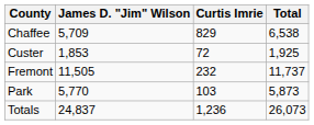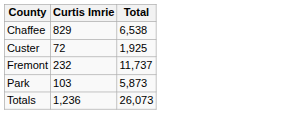 <table class="wikitable sortable mw-collapsible mw-collapsed">
 <tr>
 <th>County</th>
-<th>James D. "Jim" Wilson</th>
 <th>Curtis Imrie</th>
 <th>Total</th>
 </tr>
 <tr>
 <td>Chaffee</td>
-<td>5,709</td>
 <td>829</td>
 <td>6,538</td>
 </tr>
 <tr>
 <td>Custer</td>
-<td>1,853</td>
 <td>72</td>
 <td>1,925</td>
 </tr>
 <tr>
 <td>Fremont</td>
-<td>11,505</td>
 <td>232</td>
 <td>11,737</td>
 </tr>
 <tr>
 <td>Park</td>
-<td>5,770</td>
 <td>103</td>
 <td>5,873</td>
 </tr>
 <tr>
 <td>Totals</td>
-<td>24,837</td>
 <td>1,236</td>
 <td>26,073</td>
 </tr>
 </table>
